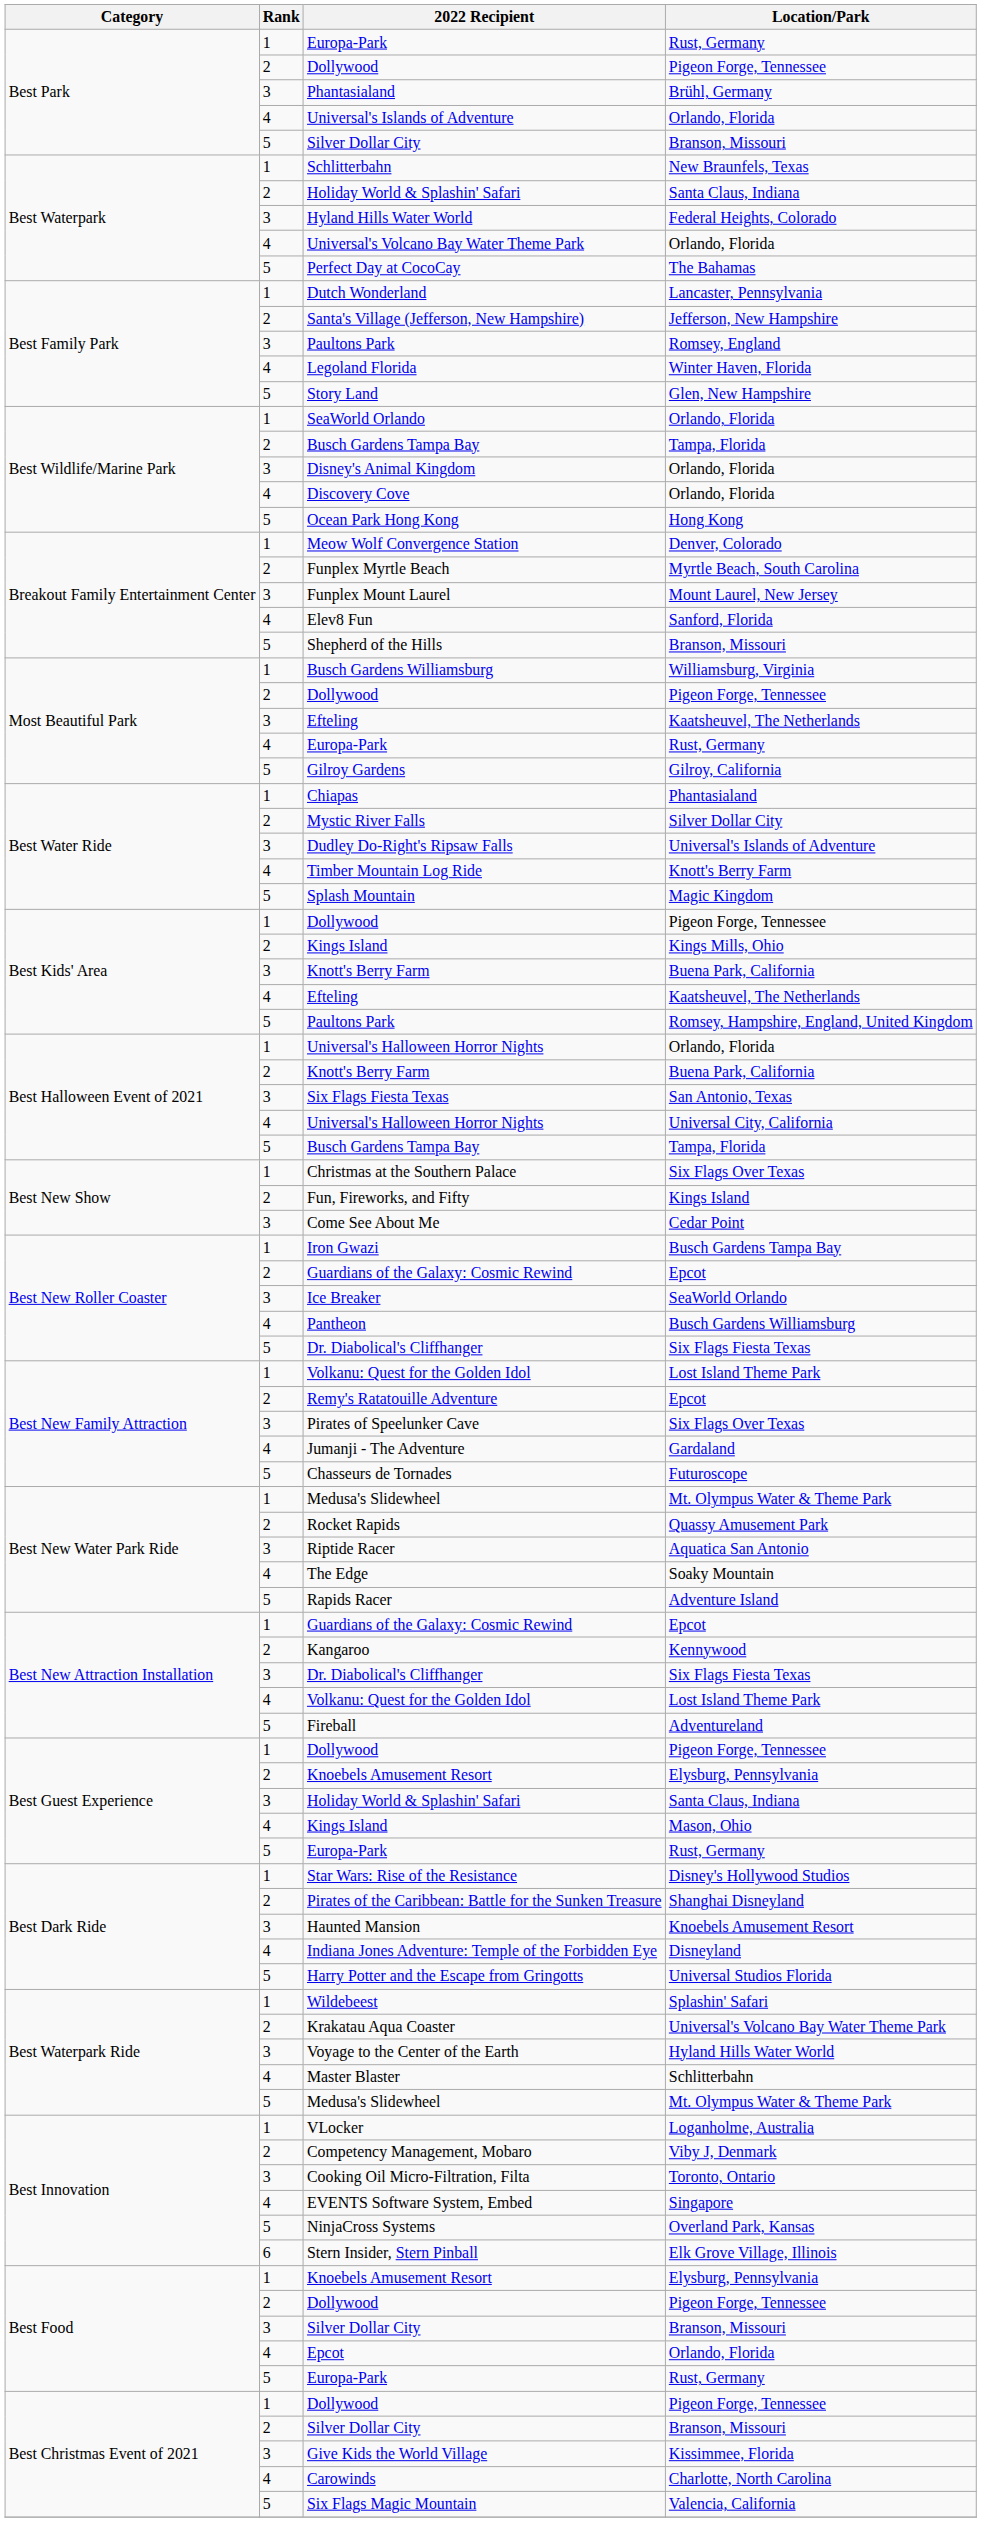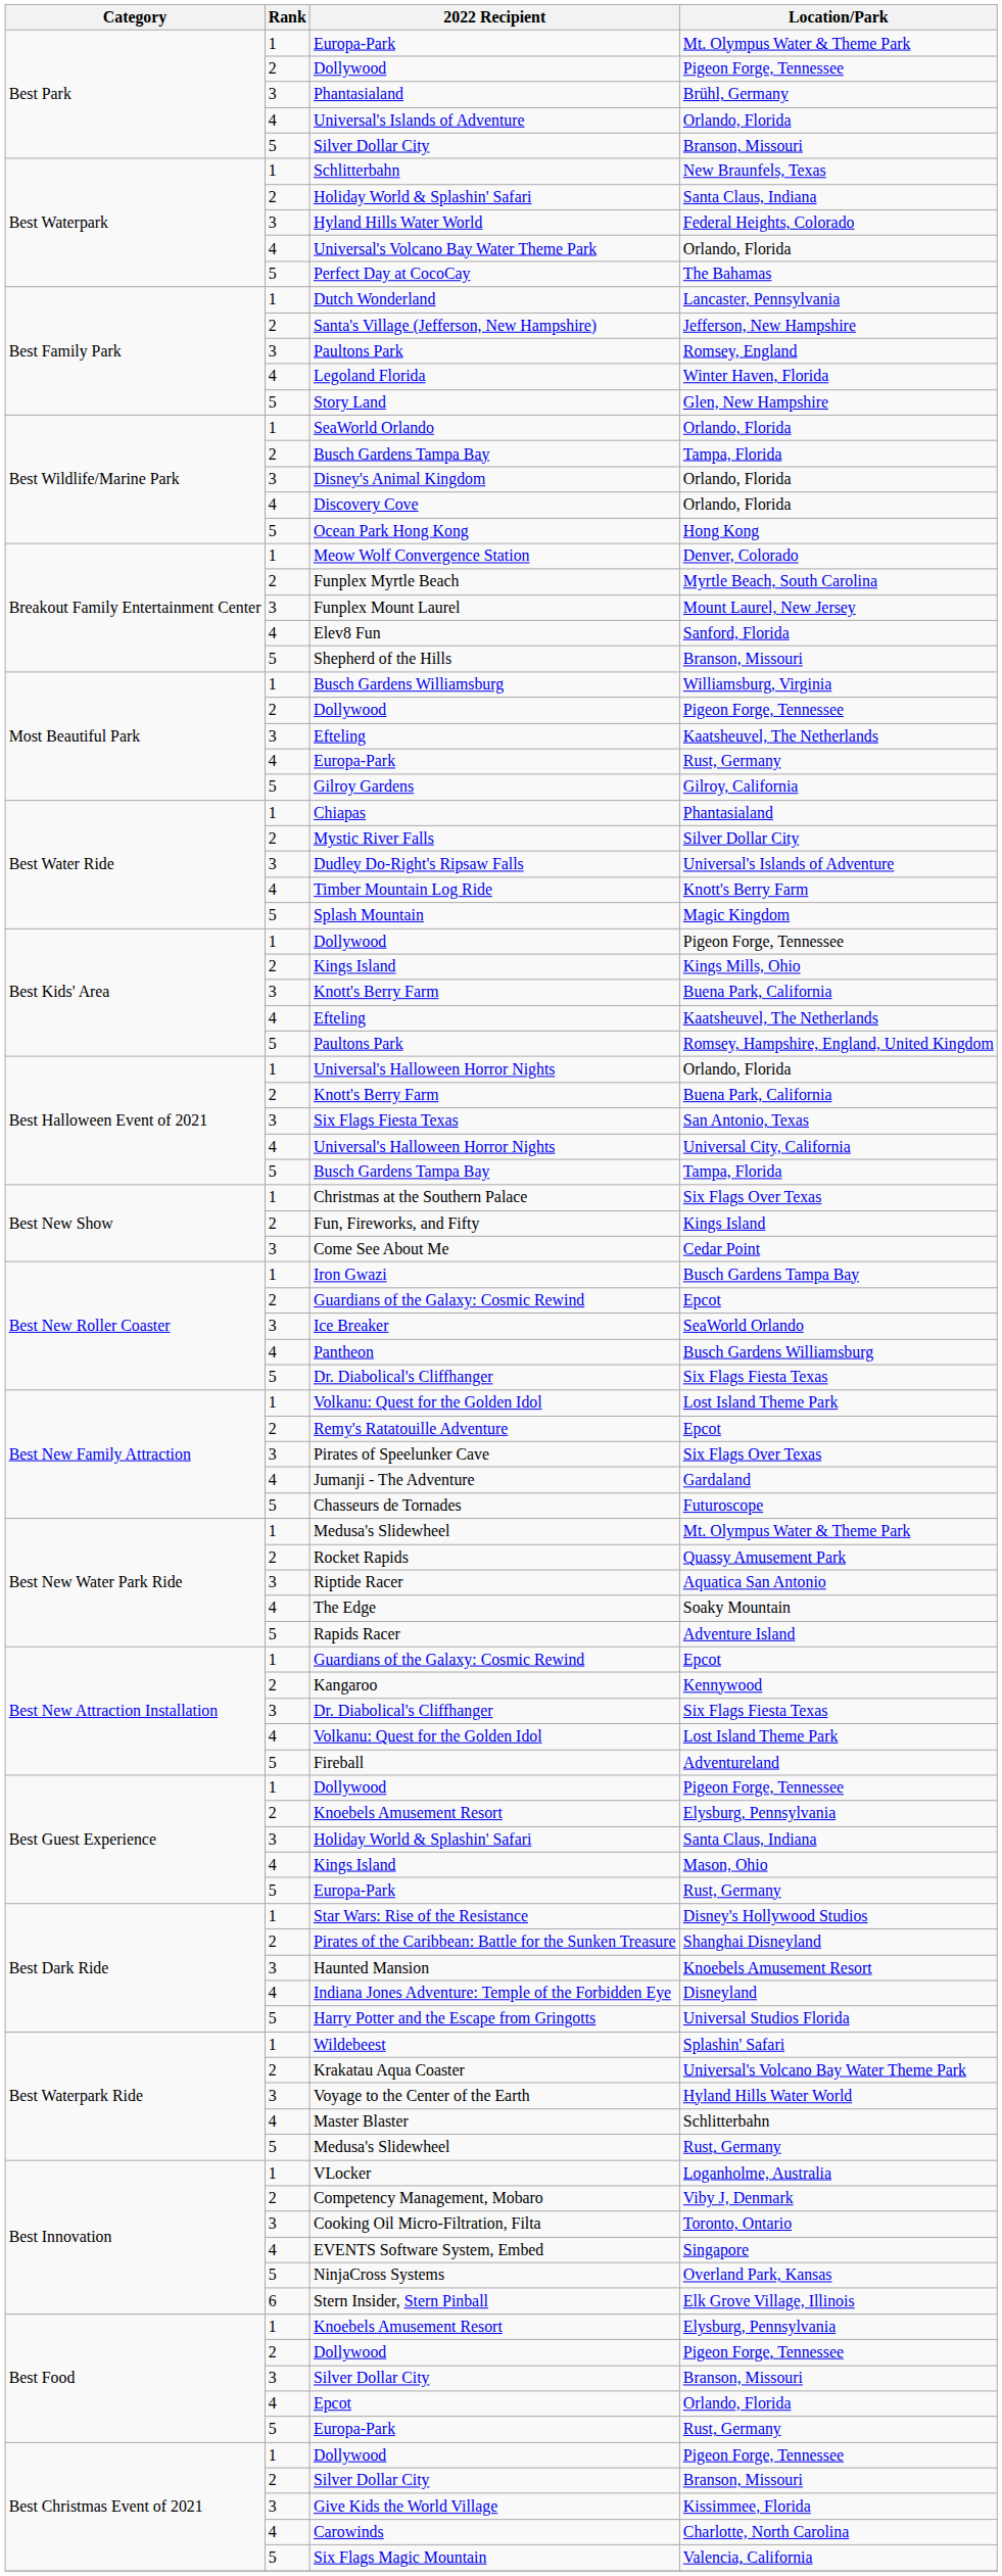 <table class="wikitable sortable" style="margin:1em auto;">
 <tr>
 <th>Category</th>
 <th>Rank</th>
 <th>2022 Recipient</th>
 <th>Location/Park</th>
 </tr>
 <tr>
 <td rowspan="5">Best Park</td>
 <td>1</td>
 <td><a href='#'>Europa-Park</a></td>
-<td><a href='#'>Rust, Germany</a></td>
+<td><a href='#'>Mt. Olympus Water & Theme Park</a></td>
 </tr>
 <tr>
 <td>2</td>
 <td><a href='#'>Dollywood</a></td>
 <td><a href='#'>Pigeon Forge, Tennessee</a></td>
 </tr>
 <tr>
 <td>3</td>
 <td><a href='#'>Phantasialand</a></td>
 <td><a href='#'>Brühl, Germany</a></td>
 </tr>
 <tr>
 <td>4</td>
 <td><a href='#'>Universal's Islands of Adventure</a></td>
 <td><a href='#'>Orlando, Florida</a></td>
 </tr>
 <tr>
 <td>5</td>
 <td><a href='#'>Silver Dollar City</a></td>
 <td><a href='#'>Branson, Missouri</a></td>
 </tr>
 <tr>
 <td rowspan="5">Best Waterpark</td>
 <td>1</td>
 <td><a href='#'>Schlitterbahn</a></td>
 <td><a href='#'>New Braunfels, Texas</a></td>
 </tr>
 <tr>
 <td>2</td>
 <td><a href='#'>Holiday World & Splashin' Safari</a></td>
 <td><a href='#'>Santa Claus, Indiana</a></td>
 </tr>
 <tr>
 <td>3</td>
 <td><a href='#'>Hyland Hills Water World</a></td>
 <td><a href='#'>Federal Heights, Colorado</a></td>
 </tr>
 <tr>
 <td>4</td>
 <td><a href='#'>Universal's Volcano Bay Water Theme Park</a></td>
 <td>Orlando, Florida</td>
 </tr>
 <tr>
 <td>5</td>
 <td><a href='#'>Perfect Day at CocoCay</a></td>
 <td><a href='#'>The Bahamas</a></td>
 </tr>
 <tr>
 <td rowspan="5">Best Family Park</td>
 <td>1</td>
 <td><a href='#'>Dutch Wonderland</a></td>
 <td><a href='#'>Lancaster, Pennsylvania</a></td>
 </tr>
 <tr>
 <td>2</td>
 <td><a href='#'>Santa's Village (Jefferson, New Hampshire)</a></td>
 <td><a href='#'>Jefferson, New Hampshire</a></td>
 </tr>
 <tr>
 <td>3</td>
 <td><a href='#'>Paultons Park</a></td>
 <td><a href='#'>Romsey, England</a></td>
 </tr>
 <tr>
 <td>4</td>
 <td><a href='#'>Legoland Florida</a></td>
 <td><a href='#'>Winter Haven, Florida</a></td>
 </tr>
 <tr>
 <td>5</td>
 <td><a href='#'>Story Land</a></td>
 <td><a href='#'>Glen, New Hampshire</a></td>
 </tr>
 <tr>
 <td rowspan="5">Best Wildlife/Marine Park</td>
 <td>1</td>
 <td><a href='#'>SeaWorld Orlando</a></td>
 <td><a href='#'>Orlando, Florida</a></td>
 </tr>
 <tr>
 <td>2</td>
 <td><a href='#'>Busch Gardens Tampa Bay</a></td>
 <td><a href='#'>Tampa, Florida</a></td>
 </tr>
 <tr>
 <td>3</td>
 <td><a href='#'>Disney's Animal Kingdom</a></td>
 <td>Orlando, Florida</td>
 </tr>
 <tr>
 <td>4</td>
 <td><a href='#'>Discovery Cove</a></td>
 <td>Orlando, Florida</td>
 </tr>
 <tr>
 <td>5</td>
 <td><a href='#'>Ocean Park Hong Kong</a></td>
 <td><a href='#'>Hong Kong</a></td>
 </tr>
 <tr>
 <td rowspan="5">Breakout Family Entertainment Center</td>
 <td>1</td>
 <td><a href='#'>Meow Wolf Convergence Station</a></td>
 <td><a href='#'>Denver, Colorado</a></td>
 </tr>
 <tr>
 <td>2</td>
 <td>Funplex Myrtle Beach</td>
 <td><a href='#'>Myrtle Beach, South Carolina</a></td>
 </tr>
 <tr>
 <td>3</td>
 <td>Funplex Mount Laurel</td>
 <td><a href='#'>Mount Laurel, New Jersey</a></td>
 </tr>
 <tr>
 <td>4</td>
 <td>Elev8 Fun</td>
 <td><a href='#'>Sanford, Florida</a></td>
 </tr>
 <tr>
 <td>5</td>
 <td>Shepherd of the Hills</td>
 <td><a href='#'>Branson, Missouri</a></td>
 </tr>
 <tr>
 <td rowspan="5">Most Beautiful Park</td>
 <td>1</td>
 <td><a href='#'>Busch Gardens Williamsburg</a></td>
 <td><a href='#'>Williamsburg, Virginia</a></td>
 </tr>
 <tr>
 <td>2</td>
 <td><a href='#'>Dollywood</a></td>
 <td><a href='#'>Pigeon Forge, Tennessee</a></td>
 </tr>
 <tr>
 <td>3</td>
 <td><a href='#'>Efteling</a></td>
 <td><a href='#'>Kaatsheuvel, The Netherlands</a></td>
 </tr>
 <tr>
 <td>4</td>
 <td><a href='#'>Europa-Park</a></td>
 <td><a href='#'>Rust, Germany</a></td>
 </tr>
 <tr>
 <td>5</td>
 <td><a href='#'>Gilroy Gardens</a></td>
 <td><a href='#'>Gilroy, California</a></td>
 </tr>
 <tr>
 <td rowspan="5">Best Water Ride</td>
 <td>1</td>
 <td><a href='#'>Chiapas</a></td>
 <td><a href='#'>Phantasialand</a></td>
 </tr>
 <tr>
 <td>2</td>
 <td><a href='#'>Mystic River Falls</a></td>
 <td><a href='#'>Silver Dollar City</a></td>
 </tr>
 <tr>
 <td>3</td>
 <td><a href='#'>Dudley Do-Right's Ripsaw Falls</a></td>
 <td><a href='#'>Universal's Islands of Adventure</a></td>
 </tr>
 <tr>
 <td>4</td>
 <td><a href='#'>Timber Mountain Log Ride</a></td>
 <td><a href='#'>Knott's Berry Farm</a></td>
 </tr>
 <tr>
 <td>5</td>
 <td><a href='#'>Splash Mountain</a></td>
 <td><a href='#'>Magic Kingdom</a></td>
 </tr>
 <tr>
 <td rowspan="5">Best Kids' Area</td>
 <td>1</td>
 <td><a href='#'>Dollywood</a></td>
 <td>Pigeon Forge, Tennessee</td>
 </tr>
 <tr>
 <td>2</td>
 <td><a href='#'>Kings Island</a></td>
 <td><a href='#'>Kings Mills, Ohio</a></td>
 </tr>
 <tr>
 <td>3</td>
 <td><a href='#'>Knott's Berry Farm</a></td>
 <td><a href='#'>Buena Park, California</a></td>
 </tr>
 <tr>
 <td>4</td>
 <td><a href='#'>Efteling</a></td>
 <td><a href='#'>Kaatsheuvel, The Netherlands</a></td>
 </tr>
 <tr>
 <td>5</td>
 <td><a href='#'>Paultons Park</a></td>
 <td><a href='#'>Romsey, Hampshire, England, United Kingdom</a></td>
 </tr>
 <tr>
 <td rowspan="5">Best Halloween Event of 2021</td>
 <td>1</td>
 <td><a href='#'>Universal's Halloween Horror Nights</a></td>
 <td>Orlando, Florida</td>
 </tr>
 <tr>
 <td>2</td>
 <td><a href='#'>Knott's Berry Farm</a></td>
 <td><a href='#'>Buena Park, California</a></td>
 </tr>
 <tr>
 <td>3</td>
 <td><a href='#'>Six Flags Fiesta Texas</a></td>
 <td><a href='#'>San Antonio, Texas</a></td>
 </tr>
 <tr>
 <td>4</td>
 <td><a href='#'>Universal's Halloween Horror Nights</a></td>
 <td><a href='#'>Universal City, California</a></td>
 </tr>
 <tr>
 <td>5</td>
 <td><a href='#'>Busch Gardens Tampa Bay</a></td>
 <td><a href='#'>Tampa, Florida</a></td>
 </tr>
 <tr>
 <td rowspan="3">Best New Show</td>
 <td>1</td>
 <td>Christmas at the Southern Palace</td>
 <td><a href='#'>Six Flags Over Texas</a></td>
 </tr>
 <tr>
 <td>2</td>
 <td>Fun, Fireworks, and Fifty</td>
 <td><a href='#'>Kings Island</a></td>
 </tr>
 <tr>
 <td>3</td>
 <td>Come See About Me</td>
 <td><a href='#'>Cedar Point</a></td>
 </tr>
 <tr>
 <td rowspan="5"><a href='#'>Best New Roller Coaster</a></td>
 <td>1</td>
 <td><a href='#'>Iron Gwazi</a></td>
 <td><a href='#'>Busch Gardens Tampa Bay</a></td>
 </tr>
 <tr>
 <td>2</td>
 <td><a href='#'>Guardians of the Galaxy: Cosmic Rewind</a></td>
 <td><a href='#'>Epcot</a></td>
 </tr>
 <tr>
 <td>3</td>
 <td><a href='#'>Ice Breaker</a></td>
 <td><a href='#'>SeaWorld Orlando</a></td>
 </tr>
 <tr>
 <td>4</td>
 <td><a href='#'>Pantheon</a></td>
 <td><a href='#'>Busch Gardens Williamsburg</a></td>
 </tr>
 <tr>
 <td>5</td>
 <td><a href='#'>Dr. Diabolical's Cliffhanger</a></td>
 <td><a href='#'>Six Flags Fiesta Texas</a></td>
 </tr>
 <tr>
 <td rowspan="5"><a href='#'>Best New Family Attraction</a></td>
 <td>1</td>
 <td><a href='#'>Volkanu: Quest for the Golden Idol</a></td>
 <td><a href='#'>Lost Island Theme Park</a></td>
 </tr>
 <tr>
 <td>2</td>
 <td><a href='#'>Remy's Ratatouille Adventure</a></td>
 <td><a href='#'>Epcot</a></td>
 </tr>
 <tr>
 <td>3</td>
 <td>Pirates of Speelunker Cave</td>
 <td><a href='#'>Six Flags Over Texas</a></td>
 </tr>
 <tr>
 <td>4</td>
 <td>Jumanji - The Adventure</td>
 <td><a href='#'>Gardaland</a></td>
 </tr>
 <tr>
 <td>5</td>
 <td>Chasseurs de Tornades</td>
 <td><a href='#'>Futuroscope</a></td>
 </tr>
 <tr>
 <td rowspan="5">Best New Water Park Ride</td>
 <td>1</td>
 <td>Medusa's Slidewheel</td>
 <td><a href='#'>Mt. Olympus Water & Theme Park</a></td>
 </tr>
 <tr>
 <td>2</td>
 <td>Rocket Rapids</td>
 <td><a href='#'>Quassy Amusement Park</a></td>
 </tr>
 <tr>
 <td>3</td>
 <td>Riptide Racer</td>
 <td><a href='#'>Aquatica San Antonio</a></td>
 </tr>
 <tr>
 <td>4</td>
 <td>The Edge</td>
 <td>Soaky Mountain</td>
 </tr>
 <tr>
 <td>5</td>
 <td>Rapids Racer</td>
 <td><a href='#'>Adventure Island</a></td>
 </tr>
 <tr>
 <td rowspan="5"><a href='#'>Best New Attraction Installation</a></td>
 <td>1</td>
 <td><a href='#'>Guardians of the Galaxy: Cosmic Rewind</a></td>
 <td><a href='#'>Epcot</a></td>
 </tr>
 <tr>
 <td>2</td>
 <td>Kangaroo</td>
 <td><a href='#'>Kennywood</a></td>
 </tr>
 <tr>
 <td>3</td>
 <td><a href='#'>Dr. Diabolical's Cliffhanger</a></td>
 <td><a href='#'>Six Flags Fiesta Texas</a></td>
 </tr>
 <tr>
 <td>4</td>
 <td><a href='#'>Volkanu: Quest for the Golden Idol</a></td>
 <td><a href='#'>Lost Island Theme Park</a></td>
 </tr>
 <tr>
 <td>5</td>
 <td>Fireball</td>
 <td><a href='#'>Adventureland</a></td>
 </tr>
 <tr>
 <td rowspan="5">Best Guest Experience</td>
 <td>1</td>
 <td><a href='#'>Dollywood</a></td>
 <td><a href='#'>Pigeon Forge, Tennessee</a></td>
 </tr>
 <tr>
 <td>2</td>
 <td><a href='#'>Knoebels Amusement Resort</a></td>
 <td><a href='#'>Elysburg, Pennsylvania</a></td>
 </tr>
 <tr>
 <td>3</td>
 <td><a href='#'>Holiday World & Splashin' Safari</a></td>
 <td><a href='#'>Santa Claus, Indiana</a></td>
 </tr>
 <tr>
 <td>4</td>
 <td><a href='#'>Kings Island</a></td>
 <td><a href='#'>Mason, Ohio</a></td>
 </tr>
 <tr>
 <td>5</td>
 <td><a href='#'>Europa-Park</a></td>
 <td><a href='#'>Rust, Germany</a></td>
 </tr>
 <tr>
 <td rowspan="5">Best Dark Ride</td>
 <td>1</td>
 <td><a href='#'>Star Wars: Rise of the Resistance</a></td>
 <td><a href='#'>Disney's Hollywood Studios</a></td>
 </tr>
 <tr>
 <td>2</td>
 <td><a href='#'>Pirates of the Caribbean: Battle for the Sunken Treasure</a></td>
 <td><a href='#'>Shanghai Disneyland</a></td>
 </tr>
 <tr>
 <td>3</td>
 <td>Haunted Mansion</td>
 <td><a href='#'>Knoebels Amusement Resort</a></td>
 </tr>
 <tr>
 <td>4</td>
 <td><a href='#'>Indiana Jones Adventure: Temple of the Forbidden Eye</a></td>
 <td><a href='#'>Disneyland</a></td>
 </tr>
 <tr>
 <td>5</td>
 <td><a href='#'>Harry Potter and the Escape from Gringotts</a></td>
 <td><a href='#'>Universal Studios Florida</a></td>
 </tr>
 <tr>
 <td rowspan="5">Best Waterpark Ride</td>
 <td>1</td>
 <td><a href='#'>Wildebeest</a></td>
 <td><a href='#'>Splashin' Safari</a></td>
 </tr>
 <tr>
 <td>2</td>
 <td>Krakatau Aqua Coaster</td>
 <td><a href='#'>Universal's Volcano Bay Water Theme Park</a></td>
 </tr>
 <tr>
 <td>3</td>
 <td>Voyage to the Center of the Earth</td>
 <td><a href='#'>Hyland Hills Water World</a></td>
 </tr>
 <tr>
 <td>4</td>
 <td>Master Blaster</td>
 <td>Schlitterbahn</td>
 </tr>
 <tr>
 <td>5</td>
 <td>Medusa's Slidewheel</td>
-<td><a href='#'>Mt. Olympus Water & Theme Park</a></td>
+<td><a href='#'>Rust, Germany</a></td>
 </tr>
 <tr>
 <td rowspan="6">Best Innovation</td>
 <td>1</td>
 <td>VLocker</td>
 <td><a href='#'>Loganholme, Australia</a></td>
 </tr>
 <tr>
 <td>2</td>
 <td>Competency Management, Mobaro</td>
 <td><a href='#'>Viby J, Denmark</a></td>
 </tr>
 <tr>
 <td>3</td>
 <td>Cooking Oil Micro-Filtration, Filta</td>
 <td><a href='#'>Toronto, Ontario</a></td>
 </tr>
 <tr>
 <td>4</td>
 <td>EVENTS Software System, Embed</td>
 <td><a href='#'>Singapore</a></td>
 </tr>
 <tr>
 <td>5</td>
 <td>NinjaCross Systems</td>
 <td><a href='#'>Overland Park, Kansas</a></td>
 </tr>
 <tr>
 <td>6</td>
 <td>Stern Insider, <a href='#'>Stern Pinball</a></td>
 <td><a href='#'>Elk Grove Village, Illinois</a></td>
 </tr>
 <tr>
 <td rowspan="5">Best Food</td>
 <td>1</td>
 <td><a href='#'>Knoebels Amusement Resort</a></td>
 <td><a href='#'>Elysburg, Pennsylvania</a></td>
 </tr>
 <tr>
 <td>2</td>
 <td><a href='#'>Dollywood</a></td>
 <td><a href='#'>Pigeon Forge, Tennessee</a></td>
 </tr>
 <tr>
 <td>3</td>
 <td><a href='#'>Silver Dollar City</a></td>
 <td><a href='#'>Branson, Missouri</a></td>
 </tr>
 <tr>
 <td>4</td>
 <td><a href='#'>Epcot</a></td>
 <td><a href='#'>Orlando, Florida</a></td>
 </tr>
 <tr>
 <td>5</td>
 <td><a href='#'>Europa-Park</a></td>
 <td><a href='#'>Rust, Germany</a></td>
 </tr>
 <tr>
 <td rowspan="5">Best Christmas Event of 2021</td>
 <td>1</td>
 <td><a href='#'>Dollywood</a></td>
 <td><a href='#'>Pigeon Forge, Tennessee</a></td>
 </tr>
 <tr>
 <td>2</td>
 <td><a href='#'>Silver Dollar City</a></td>
 <td><a href='#'>Branson, Missouri</a></td>
 </tr>
 <tr>
 <td>3</td>
 <td><a href='#'>Give Kids the World Village</a></td>
 <td><a href='#'>Kissimmee, Florida</a></td>
 </tr>
 <tr>
 <td>4</td>
 <td><a href='#'>Carowinds</a></td>
 <td><a href='#'>Charlotte, North Carolina</a></td>
 </tr>
 <tr>
 <td>5</td>
 <td><a href='#'>Six Flags Magic Mountain</a></td>
 <td><a href='#'>Valencia, California</a></td>
 </tr>
 <tr>
 </tr>
 </table>
